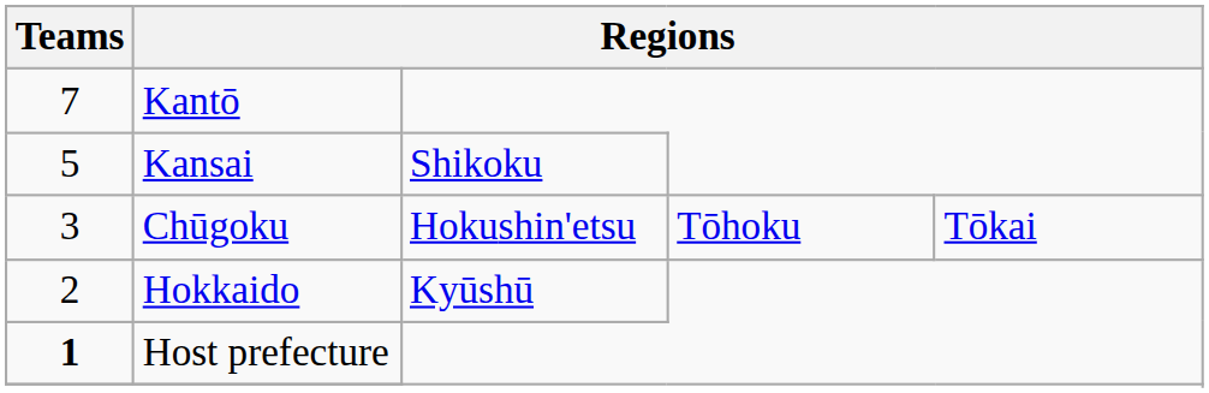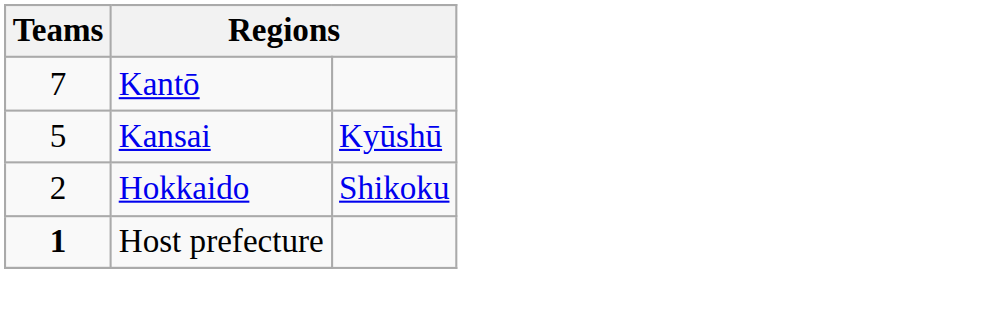 <table class="wikitable">
 <tr>
 <th>Teams</th>
 <th colspan=4>Regions</th>
 </tr>
 <tr>
 <td align=center>7</td>
 <td><a href='#'>Kantō</a></td>
 </tr>
 <tr>
 <td align=center>5</td>
 <td><a href='#'>Kansai</a></td>
-<td><a href='#'>Shikoku</a></td>
-</tr>
-<tr>
-<td align=center>3</td>
-<td width=100px><a href='#'>Chūgoku</a></td>
-<td width=100px><a href='#'>Hoku</a><a href='#'>shin'etsu</a></td>
-<td width=100px><a href='#'>Tōhoku</a></td>
-<td width=100px><a href='#'>Tōkai</a></td>
+<td><a href='#'>Kyūshū</a></td>
 </tr>
 <tr>
 <td align=center>2</td>
 <td><a href='#'>Hokkaido</a></td>
-<td><a href='#'>Kyūshū</a></td>
+<td><a href='#'>Shikoku</a></td>
 </tr>
 <tr>
 <td align=center><strong>1</strong></td>
 <td>Host prefecture</td>
 </tr>
 <tr>
 </tr>
 </table>
